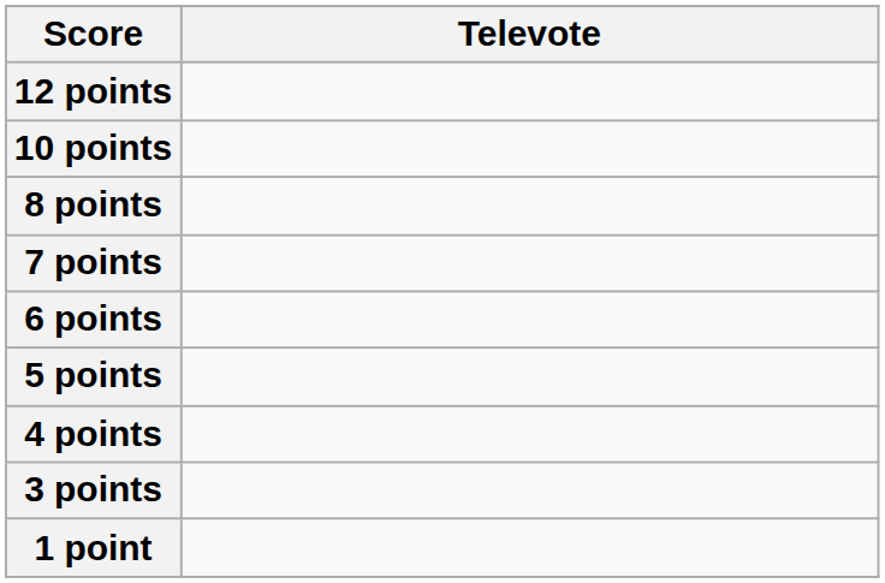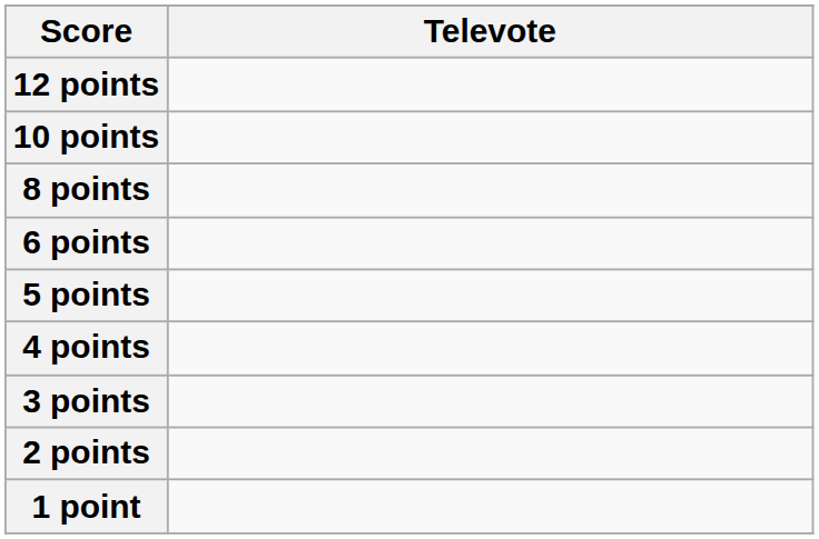 <table class="wikitable">
 <tr>
 </tr>
 <tr>
 <th scope="col" width="20%">Score</th>
 <th scope="col" width="80%">Televote</th>
 </tr>
 <tr>
 <th scope="row">12 points</th>
 <td></td>
 </tr>
 <tr>
 <th scope="row">10 points</th>
 <td></td>
 </tr>
 <tr>
 <th scope="row">8 points</th>
 <td></td>
 </tr>
 <tr>
-<th scope="row">7 points</th>
-<td></td>
-</tr>
-<tr>
 <th scope="row">6 points</th>
 <td></td>
 </tr>
 <tr>
 <th scope="row">5 points</th>
 <td></td>
 </tr>
 <tr>
 <th scope="row">4 points</th>
 <td></td>
 </tr>
 <tr>
 <th scope="row">3 points</th>
 <td></td>
 </tr>
 <tr>
+<th scope="row">2 points</th>
+<td {{ubl></td>
+</tr>
+<tr>
 <th scope="row">1 point</th>
 <td></td>
 </tr>
 </table>
